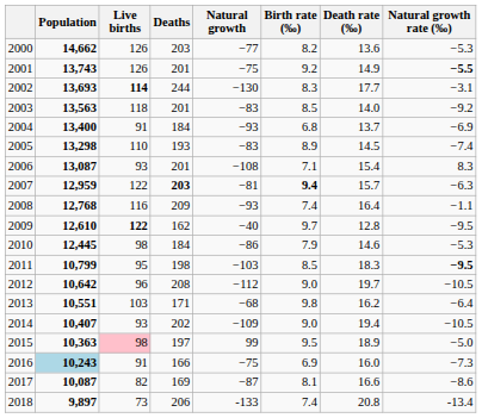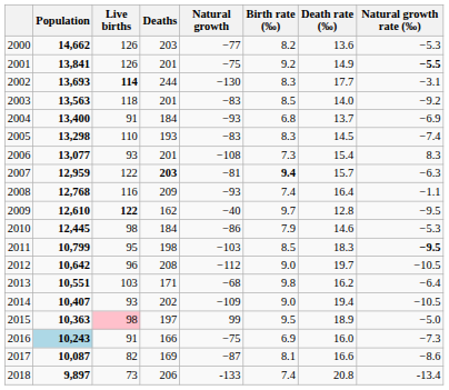 <table class="wikitable sortable" style="text-align:right;">
 <tr>
 <th></th>
 <th>Population</th>
 <th>Live births</th>
 <th>Deaths</th>
 <th>Natural growth</th>
 <th>Birth rate (‰)</th>
 <th>Death rate (‰)</th>
 <th>Natural growth rate (‰)</th>
 </tr>
 <tr>
 <td align="center">2000</td>
 <td><strong>14,662</strong></td>
 <td>126</td>
 <td>203</td>
 <td>−77</td>
 <td>8.2</td>
 <td>13.6</td>
 <td>−5.3</td>
 </tr>
 <tr>
 <td align="center">2001</td>
-<td><strong>13,743</strong></td>
+<td><strong>13,841</strong></td>
 <td>126</td>
 <td>201</td>
 <td>−75</td>
 <td>9.2</td>
 <td>14.9</td>
 <td><strong>−5.5</strong></td>
 </tr>
 <tr>
 <td align="center">2002</td>
 <td><strong>13,693</strong></td>
 <td><strong>114</strong></td>
 <td>244</td>
 <td>−130</td>
 <td>8.3</td>
 <td>17.7</td>
 <td>−3.1</td>
 </tr>
 <tr>
 <td align="center">2003</td>
 <td><strong>13,563</strong></td>
 <td>118</td>
 <td>201</td>
 <td>−83</td>
 <td>8.5</td>
 <td>14.0</td>
 <td>−9.2</td>
 </tr>
 <tr>
 <td align="center">2004</td>
 <td><strong>13,400</strong></td>
 <td>91</td>
 <td>184</td>
 <td>−93</td>
 <td>6.8</td>
 <td>13.7</td>
 <td>−6.9</td>
 </tr>
 <tr>
 <td align="center">2005</td>
 <td><strong>13,298</strong></td>
 <td>110</td>
 <td>193</td>
 <td>−83</td>
-<td>8.9</td>
+<td>8.3</td>
 <td>14.5</td>
 <td>−7.4</td>
 </tr>
 <tr>
 <td align="center">2006</td>
-<td><strong>13,087</strong></td>
+<td><strong>13,077</strong></td>
 <td>93</td>
 <td>201</td>
 <td>−108</td>
-<td>7.1</td>
+<td>7.3</td>
 <td>15.4</td>
 <td>8.3</td>
 </tr>
 <tr>
 <td align="center">2007</td>
 <td><strong>12,959</strong></td>
 <td>122</td>
 <td><strong>203</strong></td>
 <td>−81</td>
 <td><strong>9.4</strong></td>
 <td>15.7</td>
 <td>−6.3</td>
 </tr>
 <tr>
 <td align="center">2008</td>
 <td><strong>12,768</strong></td>
 <td>116</td>
 <td>209</td>
 <td>−93</td>
 <td>7.4</td>
 <td>16.4</td>
 <td>−1.1</td>
 </tr>
 <tr>
 <td align="center">2009</td>
 <td><strong>12,610</strong></td>
 <td><strong>122</strong></td>
 <td>162</td>
 <td>−40</td>
 <td>9.7</td>
 <td>12.8</td>
 <td>−9.5</td>
 </tr>
 <tr>
 <td align="center">2010</td>
 <td><strong>12,445</strong></td>
 <td>98</td>
 <td>184</td>
 <td>−86</td>
 <td>7.9</td>
 <td>14.6</td>
 <td>−5.3</td>
 </tr>
 <tr>
 <td align="center">2011</td>
 <td><strong>10,799</strong></td>
 <td>95</td>
 <td>198</td>
 <td>−103</td>
 <td>8.5</td>
 <td>18.3</td>
 <td><strong>−9.5</strong></td>
 </tr>
 <tr>
 <td align="center">2012</td>
 <td><strong>10,642</strong></td>
 <td>96</td>
 <td>208</td>
 <td>−112</td>
 <td>9.0</td>
 <td>19.7</td>
 <td>−10.5</td>
 </tr>
 <tr>
 <td align="center">2013</td>
 <td><strong>10,551</strong></td>
 <td>103</td>
 <td>171</td>
 <td>−68</td>
 <td>9.8</td>
 <td>16.2</td>
 <td>−6.4</td>
 </tr>
 <tr>
 <td align="center">2014</td>
 <td><strong> 10,407 </strong></td>
 <td>93</td>
 <td>202</td>
 <td>−109</td>
 <td>9.0</td>
 <td>19.4</td>
 <td>−10.5</td>
 </tr>
 <tr>
 <td align="center">2015</td>
 <td><strong>10,363</strong></td>
 <td style="background: pink;">98</td>
 <td>197</td>
 <td>99</td>
 <td>9.5</td>
 <td>18.9</td>
 <td>−5.0</td>
 </tr>
 <tr>
 <td align="center">2016</td>
 <td style="background: lightblue;"><strong>10,243</strong></td>
 <td>91</td>
 <td>166</td>
 <td>−75</td>
 <td>6.9</td>
 <td>16.0</td>
 <td>−7.3</td>
 </tr>
 <tr>
 <td align="center">2017</td>
 <td><strong>10,087</strong></td>
 <td>82</td>
 <td>169</td>
 <td>−87</td>
 <td>8.1</td>
 <td>16.6</td>
 <td>−8.6</td>
 </tr>
 <tr>
 <td align="center">2018</td>
 <td><strong>9,897</strong></td>
 <td>73</td>
 <td>206</td>
 <td>-133</td>
 <td>7.4</td>
 <td>20.8</td>
 <td>-13.4</td>
 </tr>
 </table>
